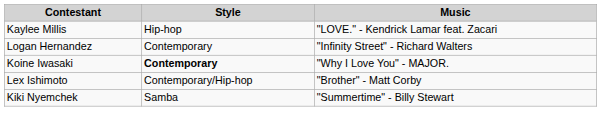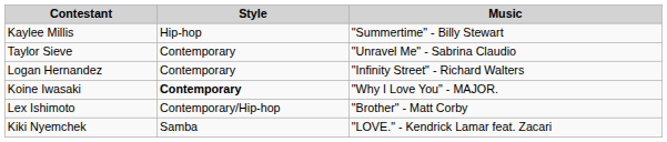 <table class="wikitable" style="width:70%;">
 <tr style="background:lightgrey; text-align:center;">
 <td><strong>Contestant</strong></td>
 <td><strong>Style</strong></td>
 <td><strong>Music</strong></td>
 </tr>
 <tr>
 <td>Kaylee Millis</td>
 <td>Hip-hop</td>
-<td>"LOVE." - Kendrick Lamar feat. Zacari</td>
+<td>"Summertime" - Billy Stewart</td>
+</tr>
+<tr>
+<td>Taylor Sieve</td>
+<td>Contemporary</td>
+<td>"Unravel Me" - Sabrina Claudio</td>
 </tr>
 <tr>
 <td>Logan Hernandez</td>
 <td>Contemporary</td>
 <td>"Infinity Street" - Richard Walters</td>
 </tr>
 <tr>
 <td>Koine Iwasaki</td>
 <td><strong>Contemporary</strong></td>
 <td>"Why I Love You" - MAJOR.</td>
 </tr>
 <tr>
 <td>Lex Ishimoto</td>
 <td>Contemporary/Hip-hop</td>
 <td>"Brother" - Matt Corby</td>
 </tr>
 <tr>
 <td>Kiki Nyemchek</td>
 <td>Samba</td>
-<td>"Summertime" - Billy Stewart</td>
+<td>"LOVE." - Kendrick Lamar feat. Zacari</td>
 </tr>
 </table>
